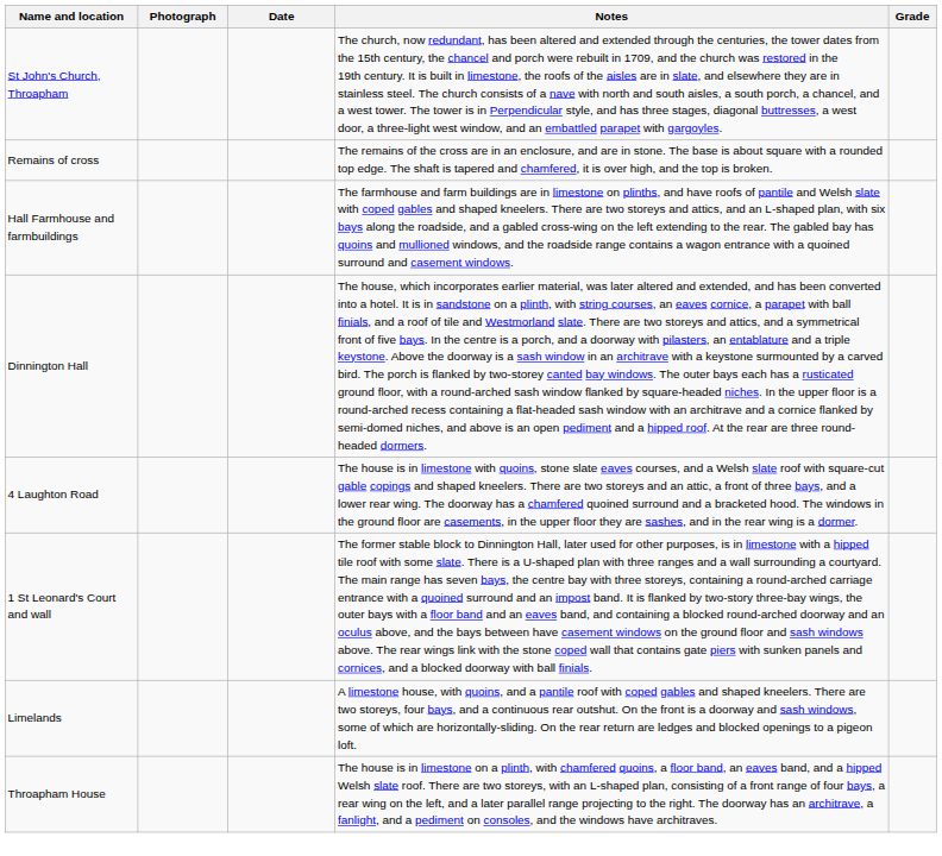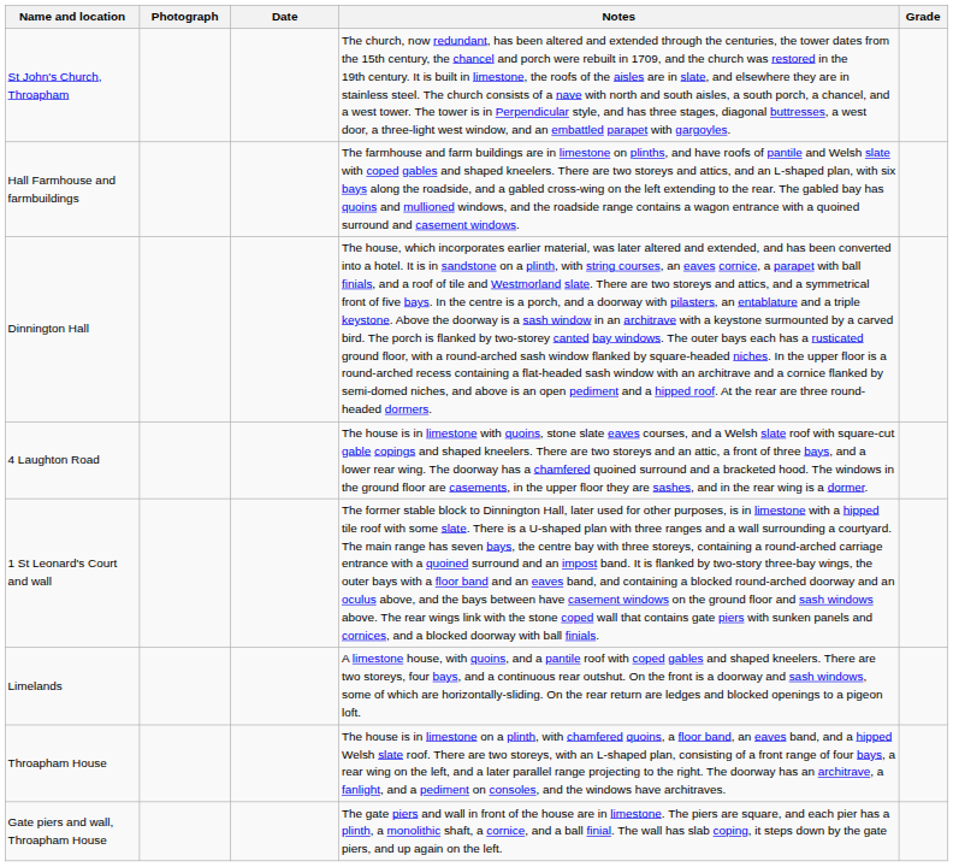 <table class="wikitable sortable plainrowheaders" style="width:100%; border:0; text-align:left; line-height:150%;">
 <tr>
 <th scope="col"  style="width:150px">Name and location</th>
 <th scope="col"  style="width:100px" class="unsortable">Photograph</th>
 <th scope="col"  style="width:120px">Date</th>
 <th scope="col"  style="width:650px" class="unsortable">Notes</th>
 <th scope="col"  style="width:50px">Grade</th>
 </tr>
 <tr>
 <td><a href='#'>St John's Church, Throapham</a><br><small></small></td>
 <td></td>
 <td align="center"></td>
 <td>The church, now <a href='#'>redundant</a>, has been altered and extended through the centuries, the tower dates from the 15th century, the <a href='#'>chancel</a> and porch were rebuilt in 1709, and the church was <a href='#'>restored</a> in the 19th century.  It is built in <a href='#'>limestone</a>, the roofs of the <a href='#'>aisles</a> are in <a href='#'>slate</a>, and elsewhere they are in stainless steel.  The church consists of a <a href='#'>nave</a> with north and south aisles, a south porch, a chancel, and a west tower.  The tower is in <a href='#'>Perpendicular</a> style, and has three stages, diagonal <a href='#'>buttresses</a>, a west door, a three-light west window, and an <a href='#'>embattled</a> <a href='#'>parapet</a> with <a href='#'>gargoyles</a>.</td>
-<td align="center" ></td>
-</tr>
-<tr>
-<td>Remains of cross<br><small></small></td>
-<td></td>
-<td align="center"></td>
-<td>The remains of the cross are in an enclosure, and are in stone.  The base is about  square with a rounded top edge.  The shaft is tapered and <a href='#'>chamfered</a>, it is over  high, and the top is broken.</td>
 <td align="center" ></td>
 </tr>
 <tr>
 <td>Hall Farmhouse and farmbuildings<br><small></small></td>
 <td></td>
 <td align="center"></td>
 <td>The farmhouse and farm buildings are in <a href='#'>limestone</a> on <a href='#'>plinths</a>, and have roofs of <a href='#'>pantile</a> and Welsh <a href='#'>slate</a> with <a href='#'>coped</a> <a href='#'>gables</a> and shaped kneelers.  There are two storeys and attics, and an L-shaped plan, with six <a href='#'>bays</a> along the roadside, and a gabled cross-wing on the left extending to the rear.  The gabled bay has <a href='#'>quoins</a> and <a href='#'>mullioned</a> windows, and the roadside range contains a wagon entrance with a quoined surround and <a href='#'>casement windows</a>.</td>
 <td align="center" ></td>
 </tr>
 <tr>
 <td>Dinnington Hall<br><small></small></td>
 <td></td>
 <td align="center"></td>
 <td>The house, which incorporates earlier material, was later altered and extended, and has been converted into a hotel.  It is in <a href='#'>sandstone</a> on a <a href='#'>plinth</a>, with <a href='#'>string courses</a>, an <a href='#'>eaves</a> <a href='#'>cornice</a>, a <a href='#'>parapet</a> with ball <a href='#'>finials</a>, and a roof of tile and <a href='#'>Westmorland</a> <a href='#'>slate</a>.  There are two storeys and attics, and a symmetrical front of five <a href='#'>bays</a>.  In the centre is a porch, and a doorway with <a href='#'>pilasters</a>, an <a href='#'>entablature</a> and a triple <a href='#'>keystone</a>. Above the doorway is a <a href='#'>sash window</a> in an <a href='#'>architrave</a> with a keystone surmounted by a carved bird.  The porch is flanked by two-storey <a href='#'>canted</a> <a href='#'>bay windows</a>.  The outer bays each has a <a href='#'>rusticated</a> ground floor, with a round-arched sash window flanked by square-headed <a href='#'>niches</a>.  In the upper floor is a round-arched recess containing a flat-headed sash window with an architrave and a cornice flanked by semi-domed niches, and above is an open <a href='#'>pediment</a> and a <a href='#'>hipped roof</a>.  At the rear are three round-headed <a href='#'>dormers</a>.</td>
 <td align="center" ></td>
 </tr>
 <tr>
 <td>4 Laughton Road<br><small></small></td>
 <td></td>
 <td align="center"></td>
 <td>The house is in <a href='#'>limestone</a> with <a href='#'>quoins</a>, stone slate <a href='#'>eaves</a> courses, and a Welsh <a href='#'>slate</a> roof with square-cut <a href='#'>gable</a> <a href='#'>copings</a> and shaped kneelers.  There are two storeys and an attic, a front of three <a href='#'>bays</a>, and a lower rear wing.  The doorway has a <a href='#'>chamfered</a> quoined surround and a bracketed hood.  The windows in the ground floor are <a href='#'>casements</a>, in the upper floor they are <a href='#'>sashes</a>, and in the rear wing is a <a href='#'>dormer</a>.</td>
 <td align="center" ></td>
 </tr>
 <tr>
 <td>1 St Leonard's Court and wall<br><small></small></td>
 <td></td>
 <td align="center"></td>
 <td>The former stable block to Dinnington Hall, later used for other purposes, is in <a href='#'>limestone</a> with a <a href='#'>hipped</a> tile roof with some <a href='#'>slate</a>.  There is a U-shaped plan with three ranges and a wall surrounding a courtyard.  The main range has seven <a href='#'>bays</a>, the centre bay with three storeys, containing a round-arched carriage entrance with a <a href='#'>quoined</a> surround and an <a href='#'>impost</a> band.  It is flanked by two-story three-bay wings, the outer bays with a <a href='#'>floor band</a> and an <a href='#'>eaves</a> band, and containing a blocked round-arched doorway and an <a href='#'>oculus</a> above, and the bays between have <a href='#'>casement windows</a> on the ground floor and <a href='#'>sash windows</a> above.  The rear wings link with the stone <a href='#'>coped</a> wall that contains gate <a href='#'>piers</a> with sunken panels and <a href='#'>cornices</a>, and a blocked doorway with ball <a href='#'>finials</a>.</td>
 <td align="center" ></td>
 </tr>
 <tr>
 <td>Limelands<br><small></small></td>
 <td></td>
 <td align="center"></td>
 <td>A <a href='#'>limestone</a> house, with <a href='#'>quoins</a>, and a <a href='#'>pantile</a> roof with <a href='#'>coped</a> <a href='#'>gables</a> and shaped kneelers.  There are two storeys, four <a href='#'>bays</a>, and a continuous rear outshut.  On the front is a doorway and <a href='#'>sash windows</a>, some of which are horizontally-sliding.  On the rear return are ledges and blocked openings to a pigeon loft.</td>
 <td align="center" ></td>
 </tr>
 <tr>
 <td>Throapham House<br><small></small></td>
 <td></td>
 <td align="center"></td>
 <td>The house is in <a href='#'>limestone</a> on a <a href='#'>plinth</a>, with <a href='#'>chamfered</a> <a href='#'>quoins</a>, a <a href='#'>floor band</a>, an <a href='#'>eaves</a> band, and a <a href='#'>hipped</a> Welsh <a href='#'>slate</a> roof.  There are two storeys, with an L-shaped plan, consisting of a front range of four <a href='#'>bays</a>, a rear wing on the left, and a later parallel range projecting to the right.  The doorway has an <a href='#'>architrave</a>, a <a href='#'>fanlight</a>, and a <a href='#'>pediment</a> on <a href='#'>consoles</a>, and the windows have architraves.</td>
 <td align="center" ></td>
 </tr>
 <tr>
+<td>Gate piers and wall,<br>Throapham House<br><small></small></td>
+<td></td>
+<td align="center"></td>
+<td>The gate <a href='#'>piers</a> and wall in front of the house are in <a href='#'>limestone</a>.  The piers are square, and each pier has a <a href='#'>plinth</a>, a <a href='#'>monolithic</a> shaft, a <a href='#'>cornice</a>, and a ball <a href='#'>finial</a>.  The wall has slab <a href='#'>coping</a>, it steps down by the gate piers, and up again on the left.</td>
+<td align="center" ></td>
+</tr>
+<tr>
 </tr>
 </table>
